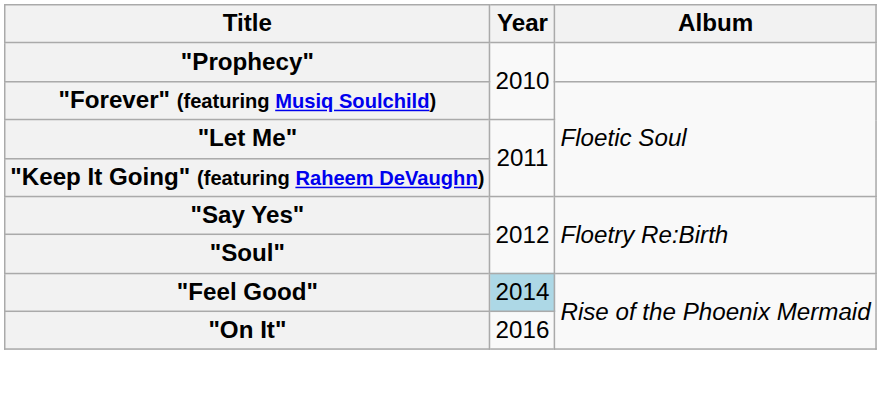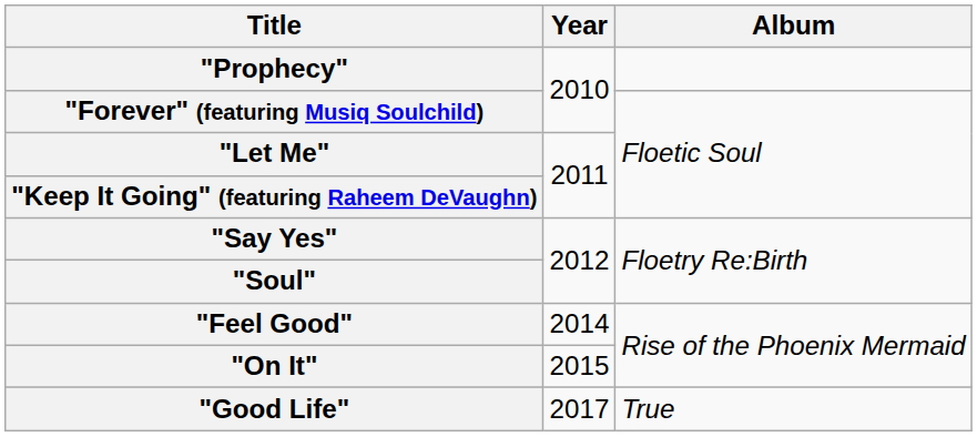 <table class="wikitable plainrowheaders">
 <tr>
 <th scope="col">Title</th>
 <th scope="col">Year</th>
 <th scope="col">Album</th>
 </tr>
 <tr>
 <th scope="row">"Prophecy"</th>
 <td align="center" rowspan="2">2010</td>
 <td></td>
 </tr>
 <tr>
 <th scope="row">"Forever" <small>(featuring <a href='#'>Musiq Soulchild</a>)</small></th>
 <td align="left" rowspan="3"><em>Floetic Soul</em></td>
 </tr>
 <tr>
 <th scope="row">"Let Me"</th>
 <td align="center" rowspan="2">2011</td>
 </tr>
 <tr>
 <th scope="row">"Keep It Going" <small>(featuring <a href='#'>Raheem DeVaughn</a>)</small></th>
 </tr>
 <tr>
 <th scope="row">"Say Yes"</th>
 <td align="center" rowspan="2">2012</td>
 <td align="left" rowspan="2"><em>Floetry Re:Birth</em></td>
 </tr>
 <tr>
 <th scope="row">"Soul"</th>
 </tr>
 <tr>
 <th scope="row">"Feel Good"</th>
-<td align="center" style="background: lightblue;">2014</td>
+<td align="center">2014</td>
 <td align="left" rowspan="2"><em>Rise of the Phoenix Mermaid</em></td>
 </tr>
 <tr>
 <th scope="row">"On It"</th>
-<td align="center">2016</td>
+<td align="center">2015</td>
+</tr>
+<tr>
+<th scope="row">"Good Life"</th>
+<td align="center">2017</td>
+<td align="left"><em>True</em></td>
 </tr>
 </table>
